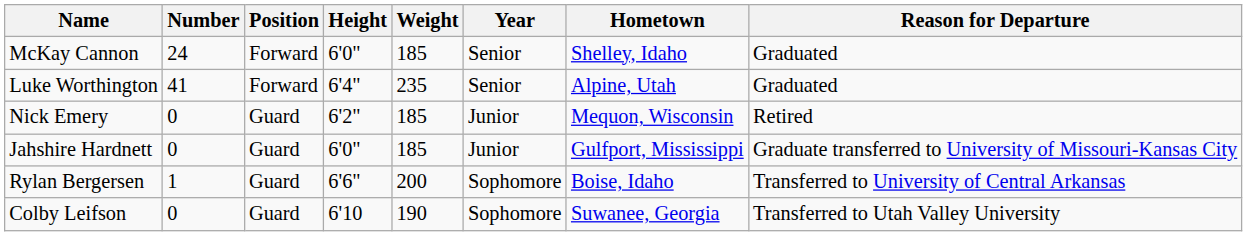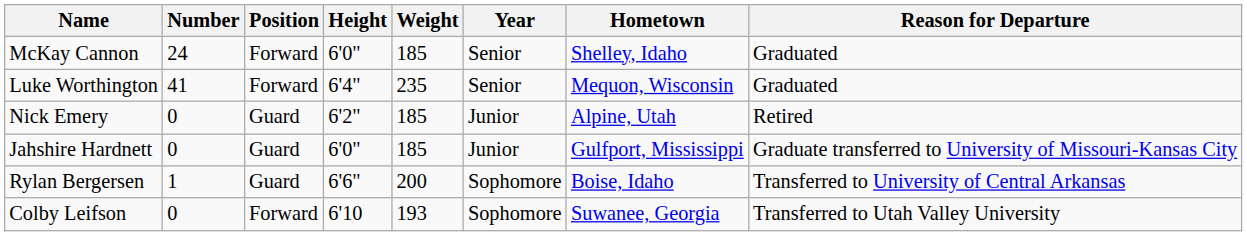 <table class="wikitable sortable">
 <tr>
 <th>Name</th>
 <th>Number</th>
 <th>Position</th>
 <th>Height</th>
 <th>Weight</th>
 <th>Year</th>
 <th>Hometown</th>
 <th>Reason for Departure</th>
 </tr>
 <tr>
 <td>McKay Cannon</td>
 <td>24</td>
 <td>Forward</td>
 <td>6'0"</td>
 <td>185</td>
 <td>Senior</td>
 <td><a href='#'>Shelley, Idaho</a></td>
 <td>Graduated</td>
 </tr>
 <tr>
 <td>Luke Worthington</td>
 <td>41</td>
 <td>Forward</td>
 <td>6'4"</td>
 <td>235</td>
 <td>Senior</td>
-<td><a href='#'>Alpine, Utah</a></td>
+<td><a href='#'>Mequon, Wisconsin</a></td>
 <td>Graduated</td>
 </tr>
 <tr>
 <td>Nick Emery</td>
 <td>0</td>
 <td>Guard</td>
 <td>6'2"</td>
 <td>185</td>
 <td>Junior</td>
-<td><a href='#'>Mequon, Wisconsin</a></td>
+<td><a href='#'>Alpine, Utah</a></td>
 <td>Retired</td>
 </tr>
 <tr>
 <td>Jahshire Hardnett</td>
 <td>0</td>
 <td>Guard</td>
 <td>6'0"</td>
 <td>185</td>
 <td>Junior</td>
 <td><a href='#'>Gulfport, Mississippi</a></td>
 <td>Graduate transferred to <a href='#'>University of Missouri-Kansas City</a></td>
 </tr>
 <tr>
 <td>Rylan Bergersen</td>
 <td>1</td>
 <td>Guard</td>
 <td>6'6"</td>
 <td>200</td>
 <td>Sophomore</td>
 <td><a href='#'>Boise, Idaho</a></td>
 <td>Transferred to <a href='#'>University of Central Arkansas</a></td>
 </tr>
 <tr>
 <td>Colby Leifson</td>
 <td>0</td>
-<td>Guard</td>
+<td>Forward</td>
 <td>6'10</td>
-<td>190</td>
+<td>193</td>
 <td>Sophomore</td>
 <td><a href='#'>Suwanee, Georgia</a></td>
 <td>Transferred to Utah Valley University</td>
 </tr>
 </table>
